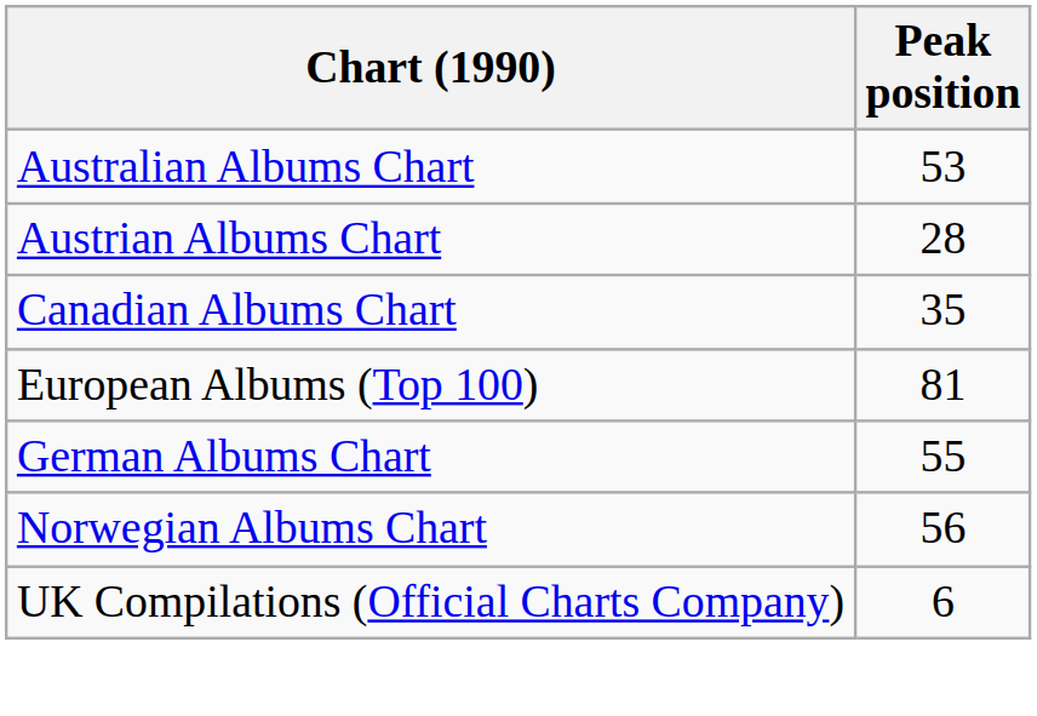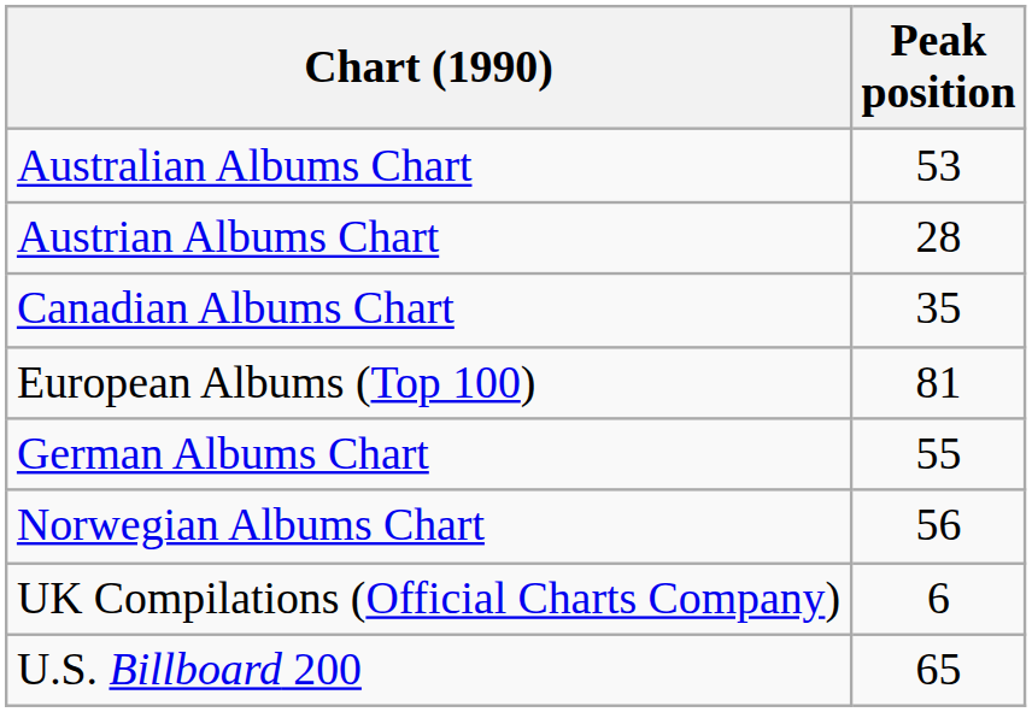 <table class="wikitable">
 <tr>
 <th align="left">Chart (1990)</th>
 <th align="left">Peak<br>position</th>
 </tr>
 <tr>
 <td align="left"><a href='#'>Australian Albums Chart</a></td>
 <td style="text-align:center;">53</td>
 </tr>
 <tr>
 <td align="left"><a href='#'>Austrian Albums Chart</a></td>
 <td style="text-align:center;">28</td>
 </tr>
 <tr>
 <td align="left"><a href='#'>Canadian Albums Chart</a></td>
 <td style="text-align:center;">35</td>
 </tr>
 <tr>
 <td align="left">European Albums (<a href='#'>Top 100</a>)</td>
 <td align="center">81</td>
 </tr>
 <tr>
 <td align="left"><a href='#'>German Albums Chart</a></td>
 <td style="text-align:center;">55</td>
 </tr>
 <tr>
 <td align="left"><a href='#'>Norwegian Albums Chart</a></td>
 <td align="center">56</td>
 </tr>
 <tr>
 <td align="left">UK Compilations (<a href='#'>Official Charts Company</a>)</td>
 <td align="center">6</td>
 </tr>
+<tr>
+<td align="left">U.S. <a href='#'><em>Billboard</em> 200</a></td>
+<td align="center">65</td>
+</tr>
 </table>
